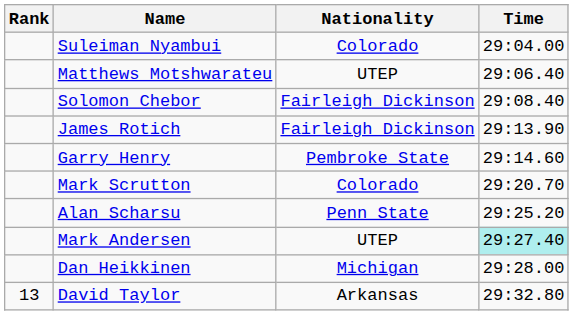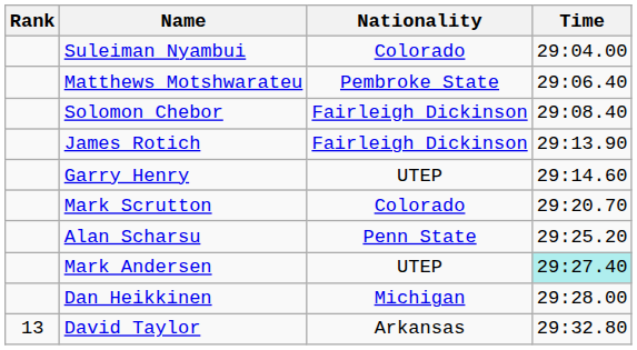 <table class="wikitable sortable" style="text-align:center">
 <tr>
 <th>Rank</th>
 <th>Name</th>
 <th>Nationality</th>
 <th>Time</th>
 </tr>
 <tr>
 <td></td>
 <td align=left> <a href='#'>Suleiman Nyambui</a></td>
 <td><a href='#'>Colorado</a></td>
 <td>29:04.00</td>
 </tr>
 <tr>
 <td></td>
 <td align=left> <a href='#'>Matthews Motshwarateu</a></td>
-<td>UTEP</td>
+<td><a href='#'>Pembroke State</a></td>
 <td>29:06.40</td>
 </tr>
 <tr>
 <td></td>
 <td align=left> <a href='#'>Solomon Chebor</a></td>
 <td><a href='#'>Fairleigh Dickinson</a></td>
 <td>29:08.40</td>
 </tr>
 <tr>
 <td></td>
 <td align=left> <a href='#'>James Rotich</a></td>
 <td><a href='#'>Fairleigh Dickinson</a></td>
 <td>29:13.90</td>
 </tr>
 <tr>
 <td></td>
 <td align=left> <a href='#'>Garry Henry</a></td>
-<td><a href='#'>Pembroke State</a></td>
+<td>UTEP</td>
 <td>29:14.60</td>
 </tr>
 <tr>
 <td></td>
 <td align=left> <a href='#'>Mark Scrutton</a></td>
 <td><a href='#'>Colorado</a></td>
 <td>29:20.70</td>
 </tr>
 <tr>
 <td></td>
 <td align=left> <a href='#'>Alan Scharsu</a></td>
 <td><a href='#'>Penn State</a></td>
 <td>29:25.20</td>
 </tr>
 <tr>
 <td></td>
 <td align=left> <a href='#'>Mark Andersen</a></td>
 <td>UTEP</td>
 <td style="background: paleturquoise;">29:27.40</td>
 </tr>
 <tr>
 <td></td>
 <td align=left> <a href='#'>Dan Heikkinen</a></td>
 <td><a href='#'>Michigan</a></td>
 <td>29:28.00</td>
 </tr>
 <tr>
 <td>13</td>
 <td align=left> <a href='#'>David Taylor</a></td>
 <td>Arkansas</td>
 <td>29:32.80</td>
 </tr>
 </table>
